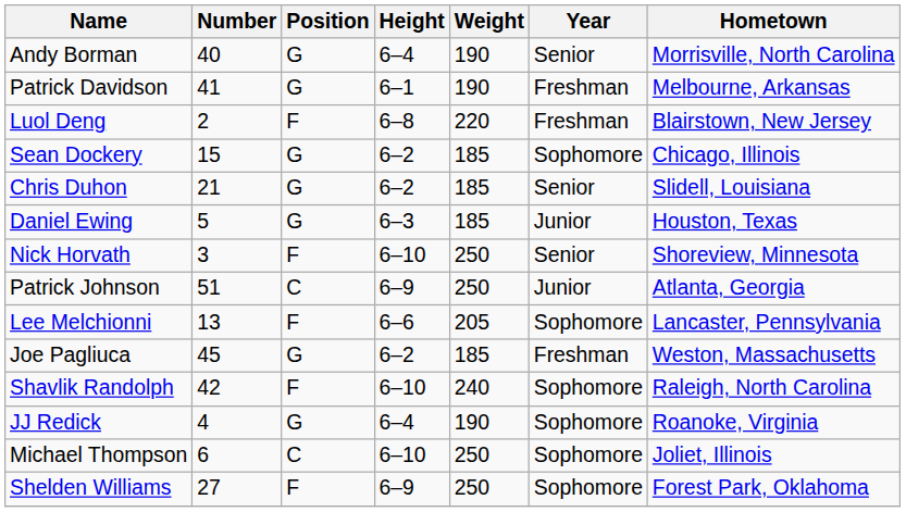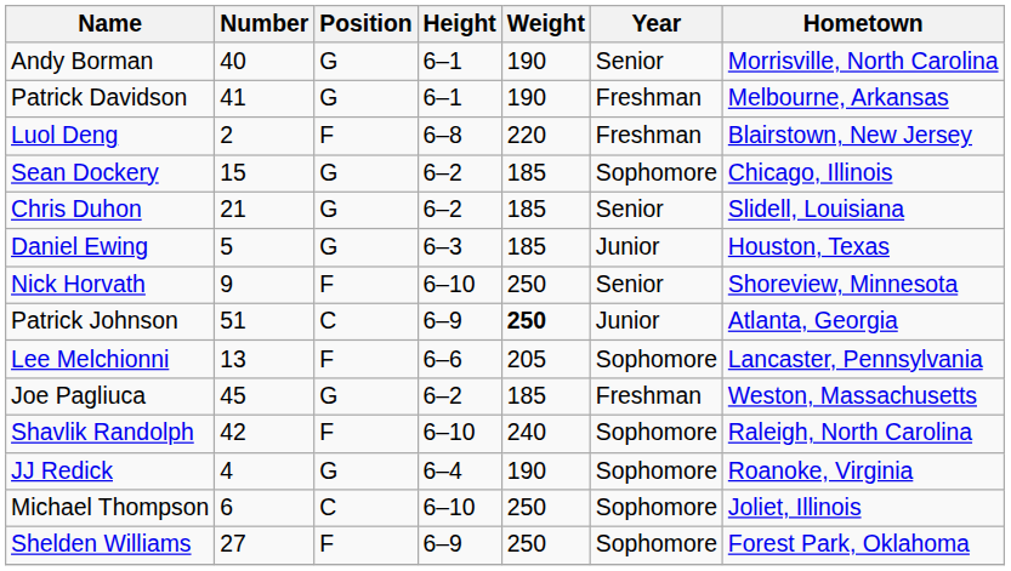 <table class="wikitable">
 <tr>
 <th>Name</th>
 <th>Number</th>
 <th>Position</th>
 <th>Height</th>
 <th>Weight</th>
 <th>Year</th>
 <th>Hometown</th>
 </tr>
 <tr>
 <td>Andy Borman</td>
 <td>40</td>
 <td>G</td>
-<td>6–4</td>
+<td>6–1</td>
 <td>190</td>
 <td>Senior</td>
 <td><a href='#'>Morrisville, North Carolina</a></td>
 </tr>
 <tr>
 <td>Patrick Davidson</td>
 <td>41</td>
 <td>G</td>
 <td>6–1</td>
 <td>190</td>
 <td>Freshman</td>
 <td><a href='#'>Melbourne, Arkansas</a></td>
 </tr>
 <tr>
 <td><a href='#'>Luol Deng</a></td>
 <td>2</td>
 <td>F</td>
 <td>6–8</td>
 <td>220</td>
 <td>Freshman</td>
 <td><a href='#'>Blairstown, New Jersey</a></td>
 </tr>
 <tr>
 <td><a href='#'>Sean Dockery</a></td>
 <td>15</td>
 <td>G</td>
 <td>6–2</td>
 <td>185</td>
 <td>Sophomore</td>
 <td><a href='#'>Chicago, Illinois</a></td>
 </tr>
 <tr>
 <td><a href='#'>Chris Duhon</a></td>
 <td>21</td>
 <td>G</td>
 <td>6–2</td>
 <td>185</td>
 <td>Senior</td>
 <td><a href='#'>Slidell, Louisiana</a></td>
 </tr>
 <tr>
 <td><a href='#'>Daniel Ewing</a></td>
 <td>5</td>
 <td>G</td>
 <td>6–3</td>
 <td>185</td>
 <td>Junior</td>
 <td><a href='#'>Houston, Texas</a></td>
 </tr>
 <tr>
 <td><a href='#'>Nick Horvath</a></td>
-<td>3</td>
+<td>9</td>
 <td>F</td>
 <td>6–10</td>
 <td>250</td>
 <td>Senior</td>
 <td><a href='#'>Shoreview, Minnesota</a></td>
 </tr>
 <tr>
 <td>Patrick Johnson</td>
 <td>51</td>
 <td>C</td>
 <td>6–9</td>
-<td>250</td>
+<td><strong>250</strong></td>
 <td>Junior</td>
 <td><a href='#'>Atlanta, Georgia</a></td>
 </tr>
 <tr>
 <td><a href='#'>Lee Melchionni</a></td>
 <td>13</td>
 <td>F</td>
 <td>6–6</td>
 <td>205</td>
 <td>Sophomore</td>
 <td><a href='#'>Lancaster, Pennsylvania</a></td>
 </tr>
 <tr>
 <td>Joe Pagliuca</td>
 <td>45</td>
 <td>G</td>
 <td>6–2</td>
 <td>185</td>
 <td>Freshman</td>
 <td><a href='#'>Weston, Massachusetts</a></td>
 </tr>
 <tr>
 <td><a href='#'>Shavlik Randolph</a></td>
 <td>42</td>
 <td>F</td>
 <td>6–10</td>
 <td>240</td>
 <td>Sophomore</td>
 <td><a href='#'>Raleigh, North Carolina</a></td>
 </tr>
 <tr>
 <td><a href='#'>JJ Redick</a></td>
 <td>4</td>
 <td>G</td>
 <td>6–4</td>
 <td>190</td>
 <td>Sophomore</td>
 <td><a href='#'>Roanoke, Virginia</a></td>
 </tr>
 <tr>
 <td>Michael Thompson</td>
 <td>6</td>
 <td>C</td>
 <td>6–10</td>
 <td>250</td>
 <td>Sophomore</td>
 <td><a href='#'>Joliet, Illinois</a></td>
 </tr>
 <tr>
 <td><a href='#'>Shelden Williams</a></td>
 <td>27</td>
 <td>F</td>
 <td>6–9</td>
 <td>250</td>
 <td>Sophomore</td>
 <td><a href='#'>Forest Park, Oklahoma</a></td>
 </tr>
 <tr>
 </tr>
 </table>
